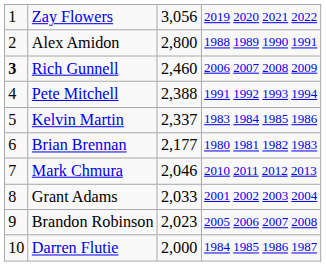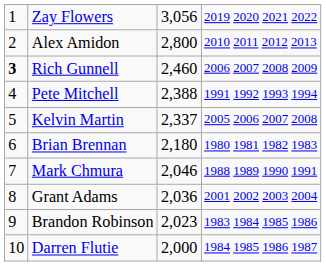 <table class="wikitable">
 <tr>
 </tr>
 <tr>
 <td>1</td>
 <td><a href='#'>Zay Flowers</a></td>
 <td>3,056</td>
 <td style="font-size:80%;"><a href='#'>2019</a> <a href='#'>2020</a> <a href='#'>2021</a> <a href='#'>2022</a></td>
 </tr>
 <tr>
 <td>2</td>
 <td>Alex Amidon</td>
 <td>2,800</td>
-<td style="font-size:80%;"><a href='#'>1988</a> <a href='#'>1989</a> <a href='#'>1990</a> <a href='#'>1991</a></td>
+<td style="font-size:80%;"><a href='#'>2010</a> <a href='#'>2011</a> <a href='#'>2012</a> <a href='#'>2013</a></td>
 </tr>
 <tr>
 <td><strong>3</strong></td>
 <td><a href='#'>Rich Gunnell</a></td>
 <td>2,460</td>
 <td style="font-size:80%;"><a href='#'>2006</a> <a href='#'>2007</a> <a href='#'>2008</a> <a href='#'>2009</a></td>
 </tr>
 <tr>
 <td>4</td>
 <td><a href='#'>Pete Mitchell</a></td>
 <td>2,388</td>
 <td style="font-size:80%;"><a href='#'>1991</a> <a href='#'>1992</a> <a href='#'>1993</a> <a href='#'>1994</a></td>
 </tr>
 <tr>
 <td>5</td>
 <td><a href='#'>Kelvin Martin</a></td>
 <td>2,337</td>
-<td style="font-size:80%;"><a href='#'>1983</a> <a href='#'>1984</a> <a href='#'>1985</a> <a href='#'>1986</a></td>
+<td style="font-size:80%;"><a href='#'>2005</a> <a href='#'>2006</a> <a href='#'>2007</a> <a href='#'>2008</a></td>
 </tr>
 <tr>
 <td>6</td>
 <td><a href='#'>Brian Brennan</a></td>
-<td>2,177</td>
+<td>2,180</td>
 <td style="font-size:80%;"><a href='#'>1980</a> <a href='#'>1981</a> <a href='#'>1982</a> <a href='#'>1983</a></td>
 </tr>
 <tr>
 <td>7</td>
 <td><a href='#'>Mark Chmura</a></td>
 <td>2,046</td>
-<td style="font-size:80%;"><a href='#'>2010</a> <a href='#'>2011</a> <a href='#'>2012</a> <a href='#'>2013</a></td>
+<td style="font-size:80%;"><a href='#'>1988</a> <a href='#'>1989</a> <a href='#'>1990</a> <a href='#'>1991</a></td>
 </tr>
 <tr>
 <td>8</td>
 <td>Grant Adams</td>
-<td>2,033</td>
+<td>2,036</td>
 <td style="font-size:80%;"><a href='#'>2001</a> <a href='#'>2002</a> <a href='#'>2003</a> <a href='#'>2004</a></td>
 </tr>
 <tr>
 <td>9</td>
 <td>Brandon Robinson</td>
 <td>2,023</td>
-<td style="font-size:80%;"><a href='#'>2005</a> <a href='#'>2006</a> <a href='#'>2007</a> <a href='#'>2008</a></td>
+<td style="font-size:80%;"><a href='#'>1983</a> <a href='#'>1984</a> <a href='#'>1985</a> <a href='#'>1986</a></td>
 </tr>
 <tr>
 <td>10</td>
 <td><a href='#'>Darren Flutie</a></td>
 <td>2,000</td>
 <td style="font-size:80%;"><a href='#'>1984</a> <a href='#'>1985</a> <a href='#'>1986</a> <a href='#'>1987</a></td>
 </tr>
 </table>
